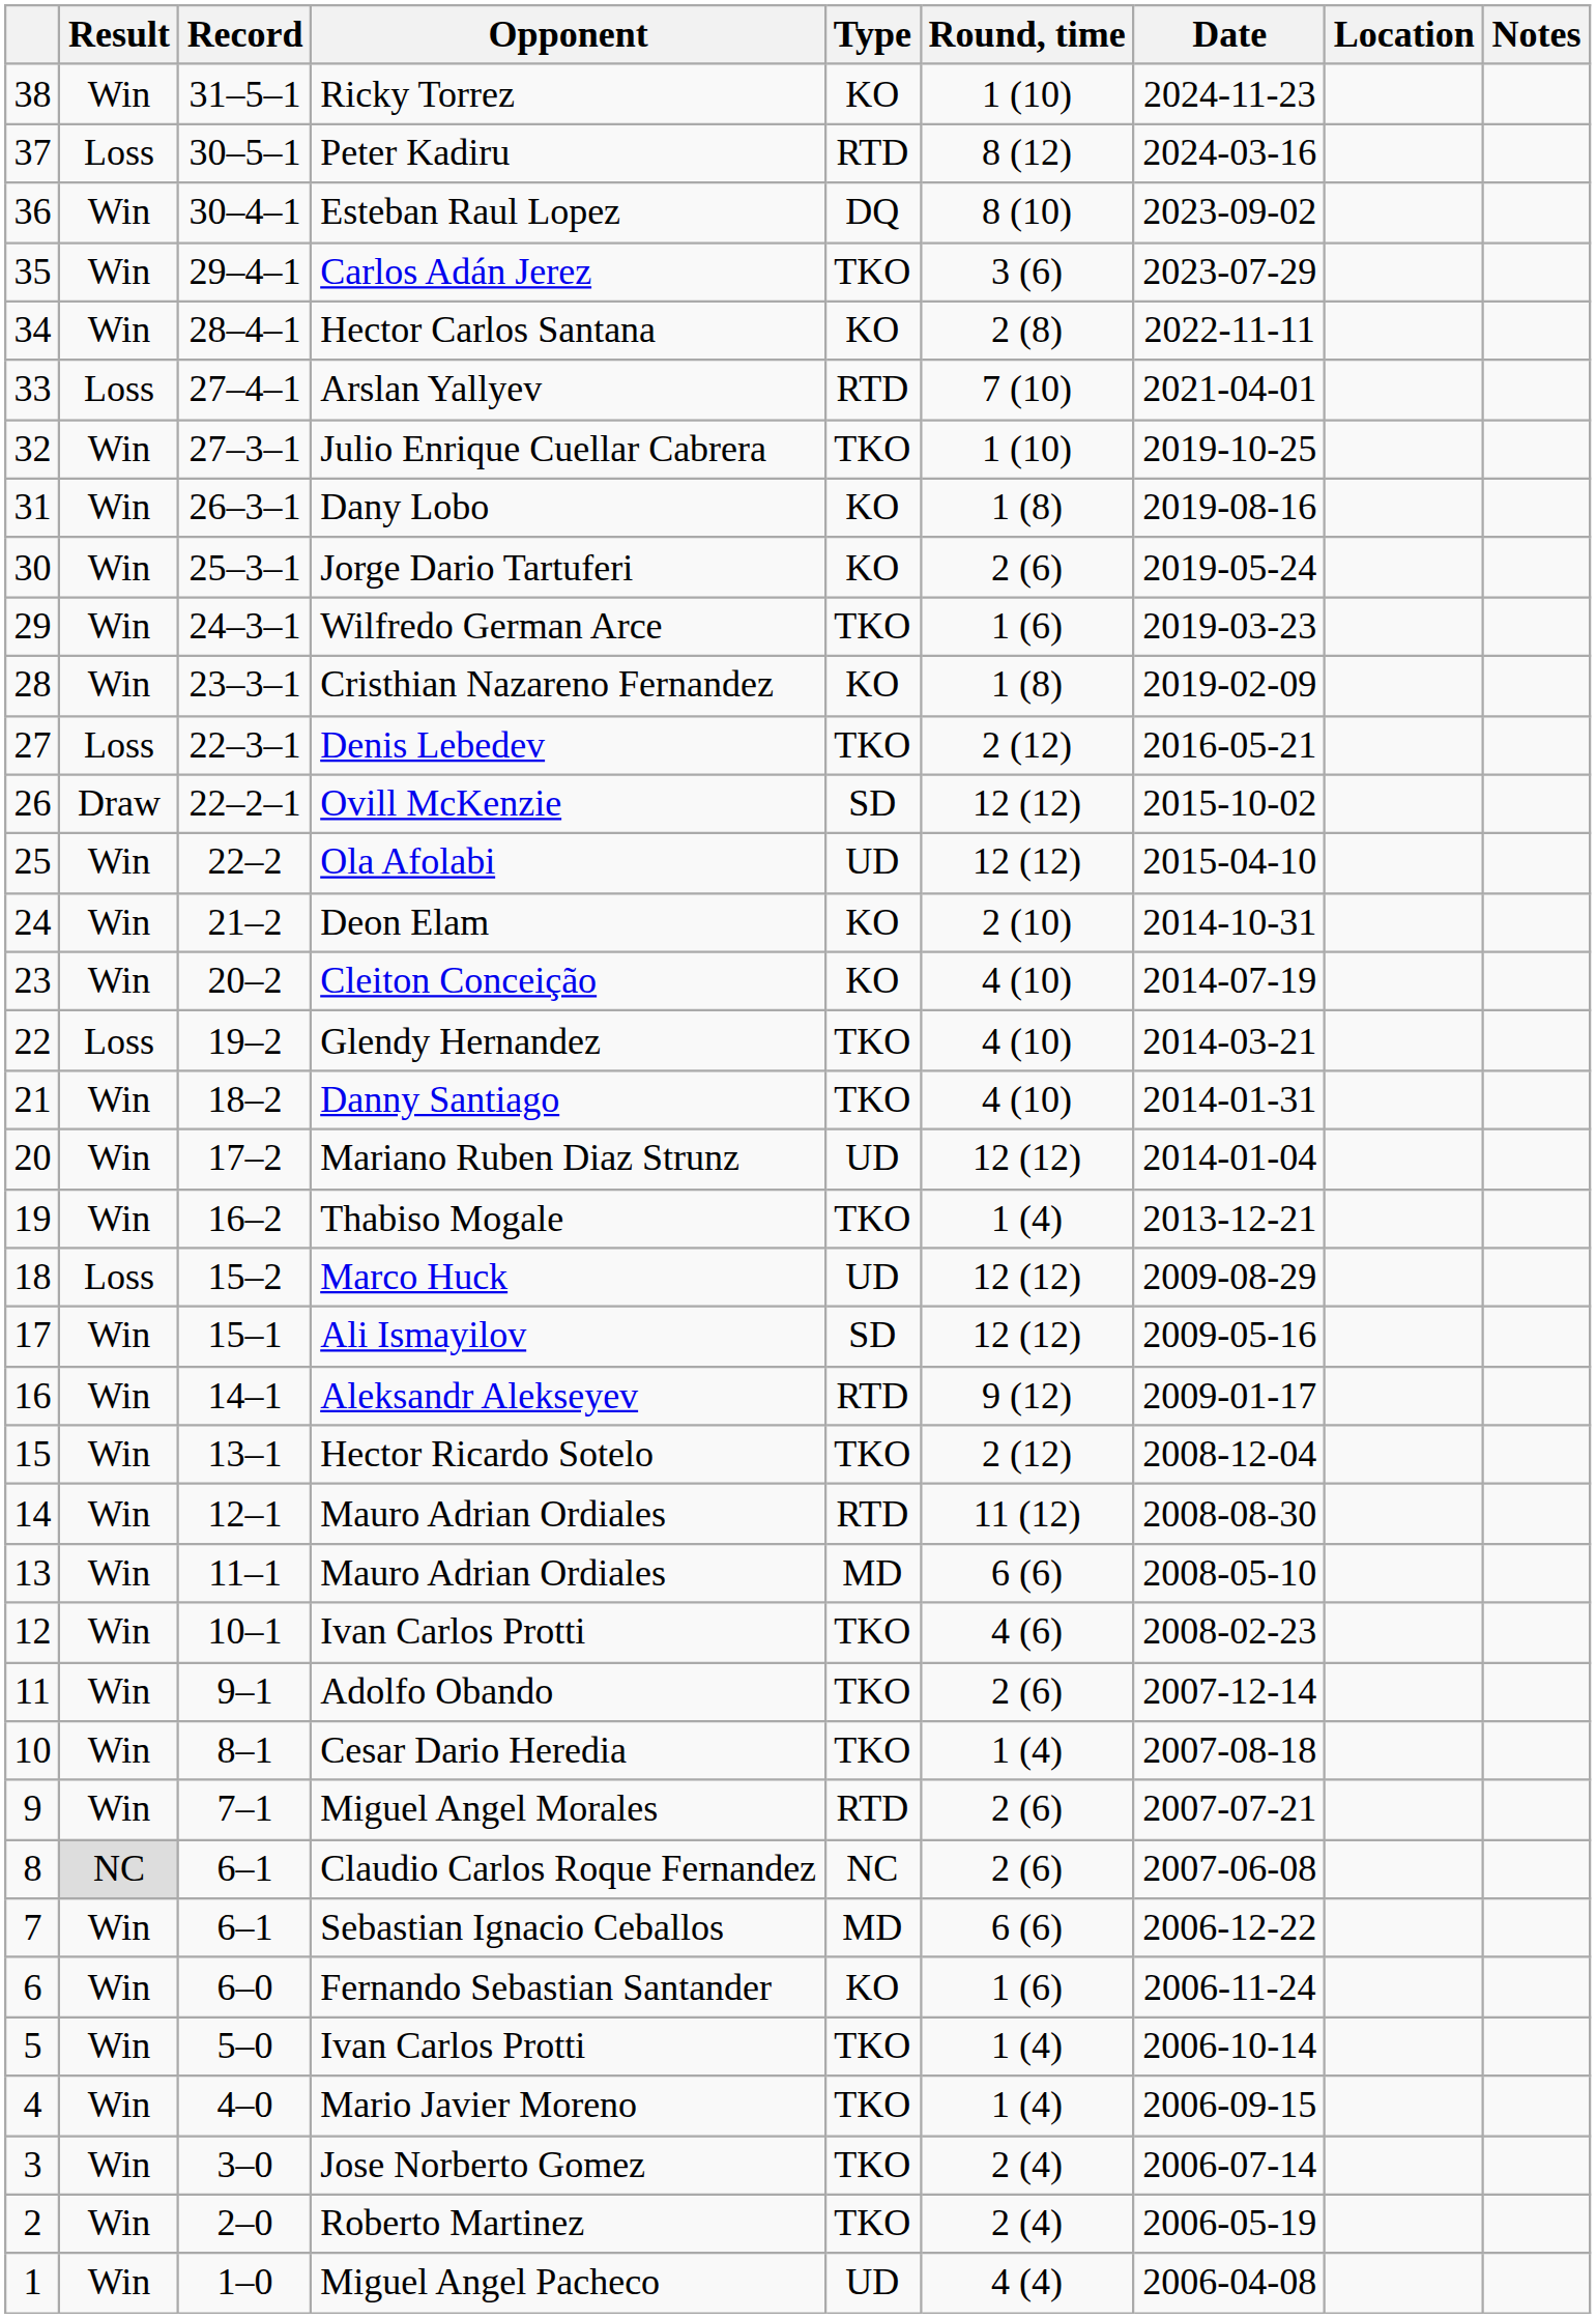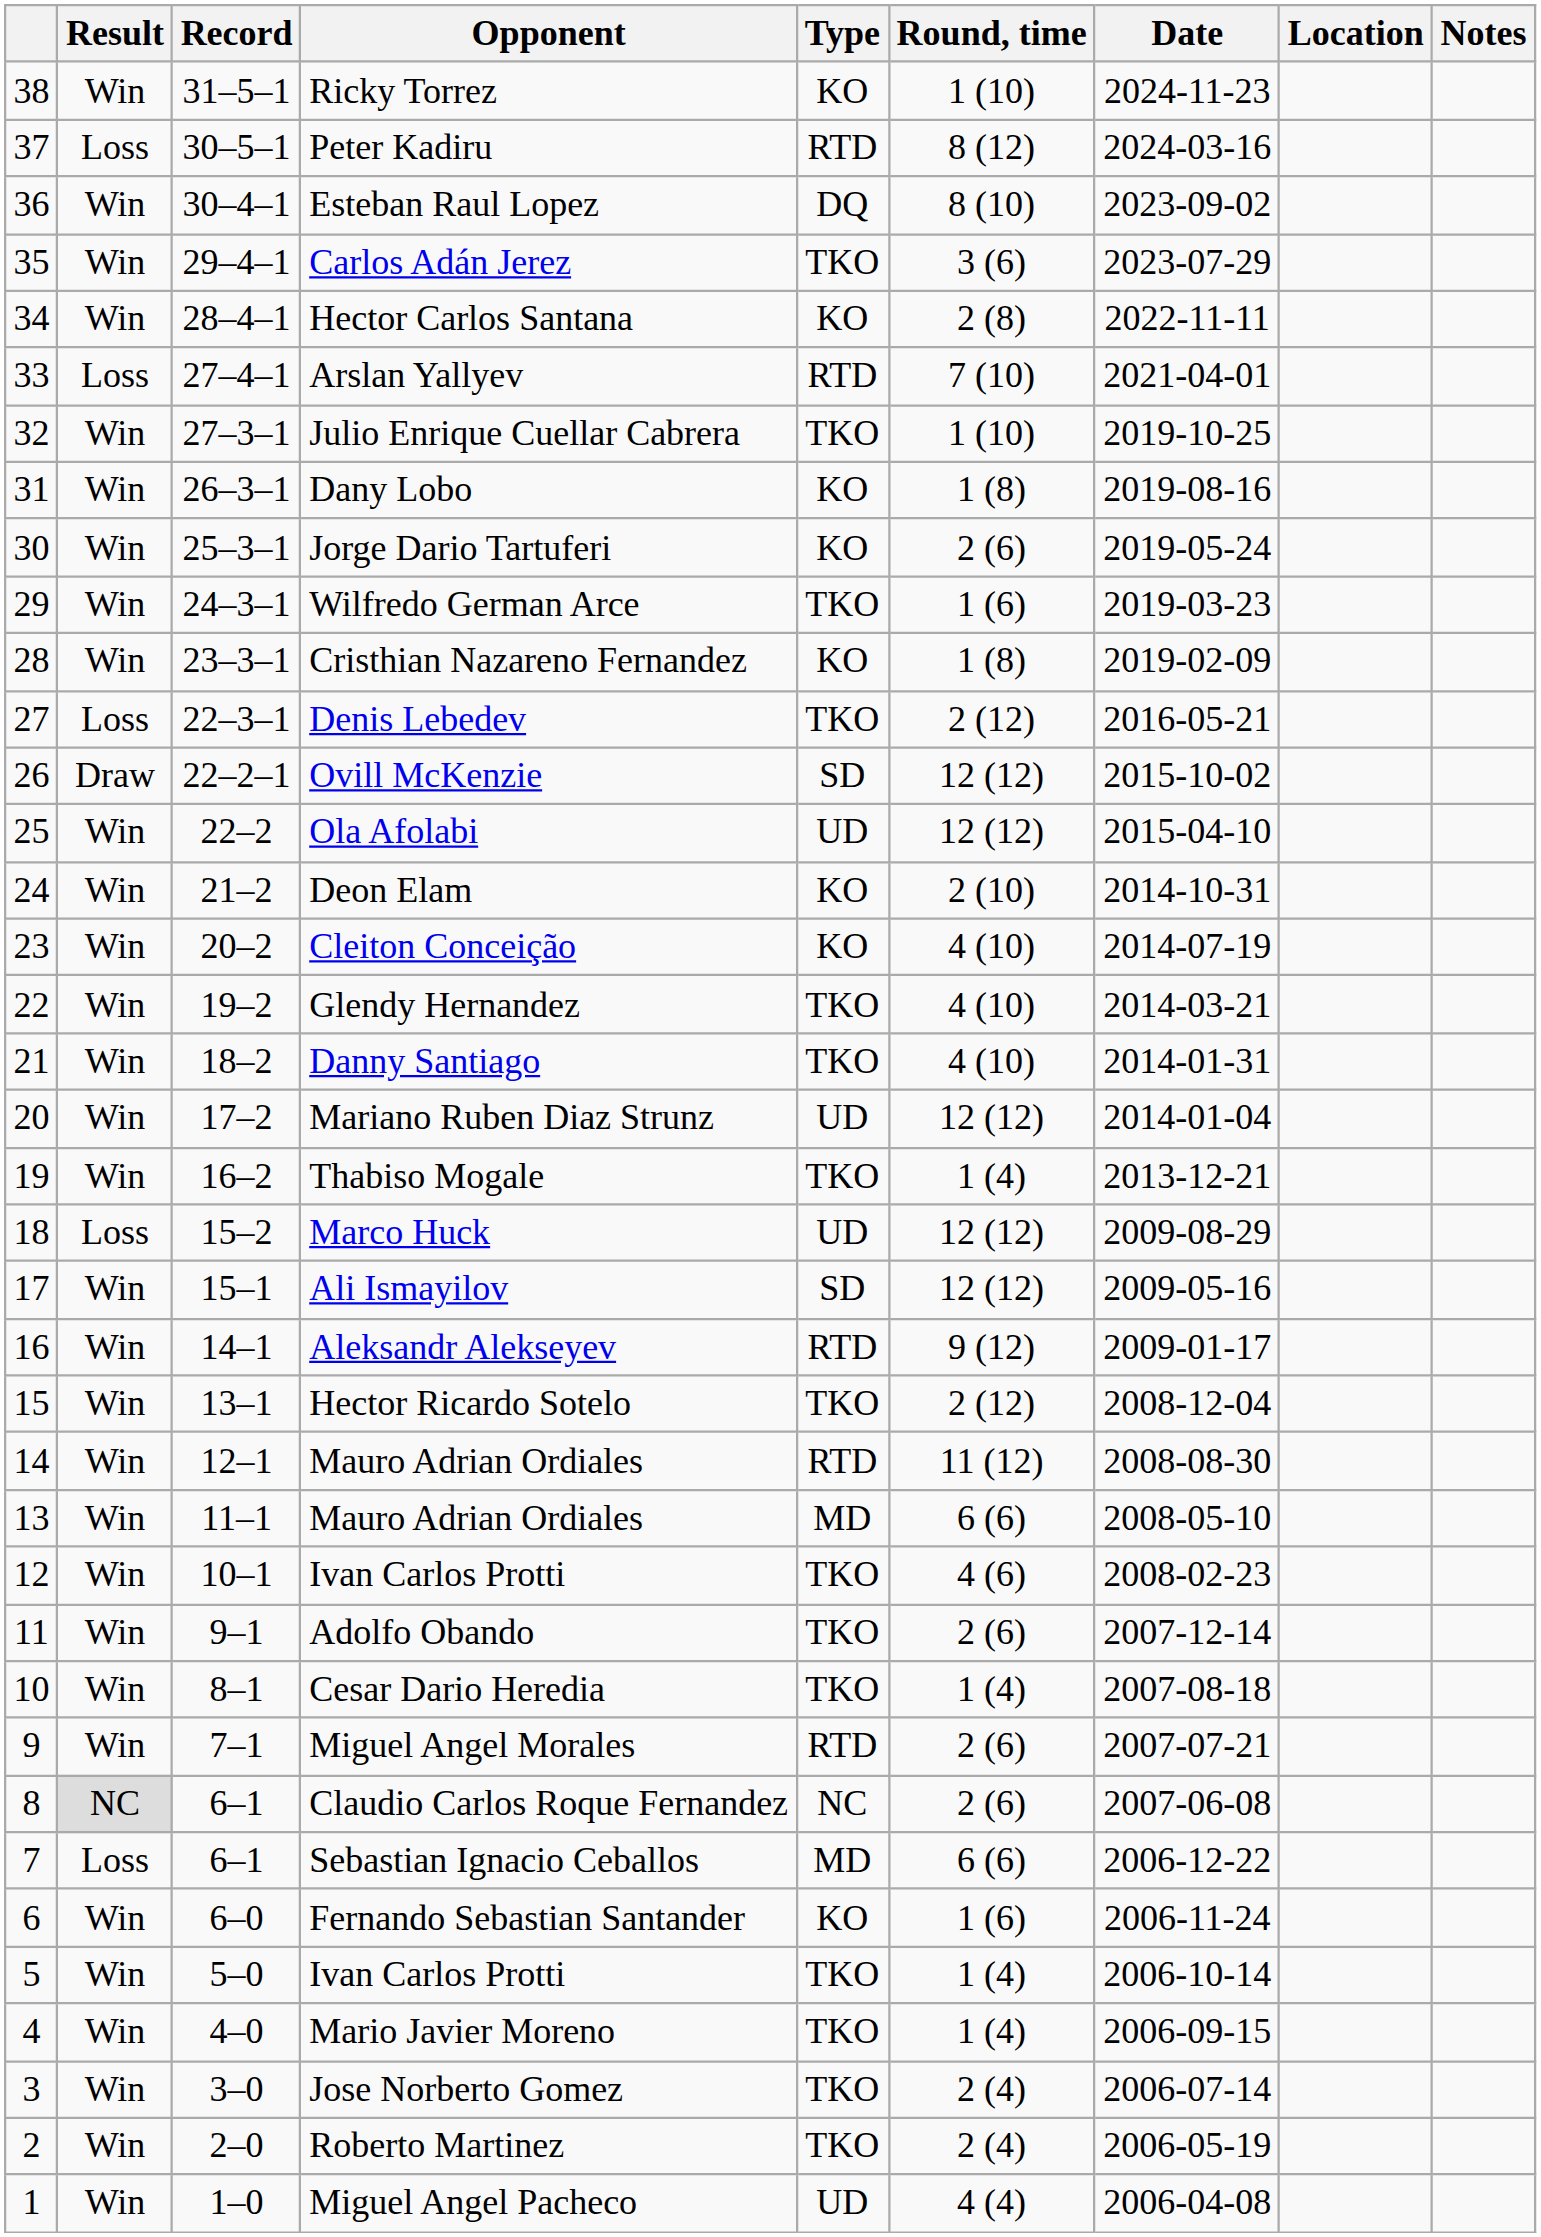 <table class=wikitable style=text-align:center>
 <tr>
 <th></th>
 <th>Result</th>
 <th>Record</th>
 <th>Opponent</th>
 <th>Type</th>
 <th>Round, time</th>
 <th>Date</th>
 <th>Location</th>
 <th>Notes</th>
 </tr>
 <tr>
 <td>38</td>
 <td>Win</td>
 <td>31–5–1 </td>
 <td align=left>Ricky Torrez</td>
 <td>KO</td>
 <td>1 (10)</td>
 <td>2024-11-23</td>
 <td align=left></td>
 <td align=left></td>
 </tr>
 <tr>
 <td>37</td>
 <td>Loss</td>
 <td>30–5–1 </td>
 <td align=left>Peter Kadiru</td>
 <td>RTD</td>
 <td>8 (12)</td>
 <td>2024-03-16</td>
 <td align=left></td>
 <td align=left></td>
 </tr>
 <tr>
 <td>36</td>
 <td>Win</td>
 <td>30–4–1 </td>
 <td align=left>Esteban Raul Lopez</td>
 <td>DQ</td>
 <td>8 (10)</td>
 <td>2023-09-02</td>
 <td align=left></td>
 <td align=left></td>
 </tr>
 <tr>
 <td>35</td>
 <td>Win</td>
 <td>29–4–1 </td>
 <td align=left><a href='#'>Carlos Adán Jerez</a></td>
 <td>TKO</td>
 <td>3 (6)</td>
 <td>2023-07-29</td>
 <td align=left></td>
 <td align=left></td>
 </tr>
 <tr>
 <td>34</td>
 <td>Win</td>
 <td>28–4–1 </td>
 <td align=left>Hector Carlos Santana</td>
 <td>KO</td>
 <td>2 (8)</td>
 <td>2022-11-11</td>
 <td align=left></td>
 <td align=left></td>
 </tr>
 <tr>
 <td>33</td>
 <td>Loss</td>
 <td>27–4–1 </td>
 <td align=left>Arslan Yallyev</td>
 <td>RTD</td>
 <td>7 (10)</td>
 <td>2021-04-01</td>
 <td align=left></td>
 <td align=left></td>
 </tr>
 <tr>
 <td>32</td>
 <td>Win</td>
 <td>27–3–1 </td>
 <td align=left>Julio Enrique Cuellar Cabrera</td>
 <td>TKO</td>
 <td>1 (10)</td>
 <td>2019-10-25</td>
 <td align=left></td>
 <td align=left></td>
 </tr>
 <tr>
 <td>31</td>
 <td>Win</td>
 <td>26–3–1 </td>
 <td align=left>Dany Lobo</td>
 <td>KO</td>
 <td>1 (8)</td>
 <td>2019-08-16</td>
 <td align=left></td>
 <td align=left></td>
 </tr>
 <tr>
 <td>30</td>
 <td>Win</td>
 <td>25–3–1 </td>
 <td align=left>Jorge Dario Tartuferi</td>
 <td>KO</td>
 <td>2 (6)</td>
 <td>2019-05-24</td>
 <td align=left></td>
 <td align=left></td>
 </tr>
 <tr>
 <td>29</td>
 <td>Win</td>
 <td>24–3–1 </td>
 <td align=left>Wilfredo German Arce</td>
 <td>TKO</td>
 <td>1 (6)</td>
 <td>2019-03-23</td>
 <td align=left></td>
 <td align=left></td>
 </tr>
 <tr>
 <td>28</td>
 <td>Win</td>
 <td>23–3–1 </td>
 <td align=left>Cristhian Nazareno Fernandez</td>
 <td>KO</td>
 <td>1 (8)</td>
 <td>2019-02-09</td>
 <td align=left></td>
 <td align=left></td>
 </tr>
 <tr>
 <td>27</td>
 <td>Loss</td>
 <td>22–3–1 </td>
 <td align=left><a href='#'>Denis Lebedev</a></td>
 <td>TKO</td>
 <td>2 (12)</td>
 <td>2016-05-21</td>
 <td align=left></td>
 <td align=left></td>
 </tr>
 <tr>
 <td>26</td>
 <td>Draw</td>
 <td>22–2–1 </td>
 <td align=left><a href='#'>Ovill McKenzie</a></td>
 <td>SD</td>
 <td>12 (12)</td>
 <td>2015-10-02</td>
 <td align=left></td>
 <td align=left></td>
 </tr>
 <tr>
 <td>25</td>
 <td>Win</td>
 <td>22–2 </td>
 <td align=left><a href='#'>Ola Afolabi</a></td>
 <td>UD</td>
 <td>12 (12)</td>
 <td>2015-04-10</td>
 <td align=left></td>
 <td align=left></td>
 </tr>
 <tr>
 <td>24</td>
 <td>Win</td>
 <td>21–2 </td>
 <td align=left>Deon Elam</td>
 <td>KO</td>
 <td>2 (10)</td>
 <td>2014-10-31</td>
 <td align=left></td>
 <td align=left></td>
 </tr>
 <tr>
 <td>23</td>
 <td>Win</td>
 <td>20–2 </td>
 <td align=left><a href='#'>Cleiton Conceição</a></td>
 <td>KO</td>
 <td>4 (10)</td>
 <td>2014-07-19</td>
 <td align=left></td>
 <td align=left></td>
 </tr>
 <tr>
 <td>22</td>
-<td>Loss</td>
+<td>Win</td>
 <td>19–2 </td>
 <td align=left>Glendy Hernandez</td>
 <td>TKO</td>
 <td>4 (10)</td>
 <td>2014-03-21</td>
 <td align=left></td>
 <td align=left></td>
 </tr>
 <tr>
 <td>21</td>
 <td>Win</td>
 <td>18–2 </td>
 <td align=left><a href='#'>Danny Santiago</a></td>
 <td>TKO</td>
 <td>4 (10)</td>
 <td>2014-01-31</td>
 <td align=left></td>
 <td align=left></td>
 </tr>
 <tr>
 <td>20</td>
 <td>Win</td>
 <td>17–2 </td>
 <td align=left>Mariano Ruben Diaz Strunz</td>
 <td>UD</td>
 <td>12 (12)</td>
 <td>2014-01-04</td>
 <td align=left></td>
 <td align=left></td>
 </tr>
 <tr>
 <td>19</td>
 <td>Win</td>
 <td>16–2 </td>
 <td align=left>Thabiso Mogale</td>
 <td>TKO</td>
 <td>1 (4)</td>
 <td>2013-12-21</td>
 <td align=left></td>
 <td align=left></td>
 </tr>
 <tr>
 <td>18</td>
 <td>Loss</td>
 <td>15–2 </td>
 <td align=left><a href='#'>Marco Huck</a></td>
 <td>UD</td>
 <td>12 (12)</td>
 <td>2009-08-29</td>
 <td align=left></td>
 <td align=left></td>
 </tr>
 <tr>
 <td>17</td>
 <td>Win</td>
 <td>15–1 </td>
 <td align=left><a href='#'>Ali Ismayilov</a></td>
 <td>SD</td>
 <td>12 (12)</td>
 <td>2009-05-16</td>
 <td align=left></td>
 <td align=left></td>
 </tr>
 <tr>
 <td>16</td>
 <td>Win</td>
 <td>14–1 </td>
 <td align=left><a href='#'>Aleksandr Alekseyev</a></td>
 <td>RTD</td>
 <td>9 (12)</td>
 <td>2009-01-17</td>
 <td align=left></td>
 <td align=left></td>
 </tr>
 <tr>
 <td>15</td>
 <td>Win</td>
 <td>13–1 </td>
 <td align=left>Hector Ricardo Sotelo</td>
 <td>TKO</td>
 <td>2 (12)</td>
 <td>2008-12-04</td>
 <td align=left></td>
 <td align=left></td>
 </tr>
 <tr>
 <td>14</td>
 <td>Win</td>
 <td>12–1 </td>
 <td align=left>Mauro Adrian Ordiales</td>
 <td>RTD</td>
 <td>11 (12)</td>
 <td>2008-08-30</td>
 <td align=left></td>
 <td align=left></td>
 </tr>
 <tr>
 <td>13</td>
 <td>Win</td>
 <td>11–1 </td>
 <td align=left>Mauro Adrian Ordiales</td>
 <td>MD</td>
 <td>6 (6)</td>
 <td>2008-05-10</td>
 <td align=left></td>
 <td align=left></td>
 </tr>
 <tr>
 <td>12</td>
 <td>Win</td>
 <td>10–1 </td>
 <td align=left>Ivan Carlos Protti</td>
 <td>TKO</td>
 <td>4 (6)</td>
 <td>2008-02-23</td>
 <td align=left></td>
 <td align=left></td>
 </tr>
 <tr>
 <td>11</td>
 <td>Win</td>
 <td>9–1 </td>
 <td align=left>Adolfo Obando</td>
 <td>TKO</td>
 <td>2 (6)</td>
 <td>2007-12-14</td>
 <td align=left></td>
 <td align=left></td>
 </tr>
 <tr>
 <td>10</td>
 <td>Win</td>
 <td>8–1 </td>
 <td align=left>Cesar Dario Heredia</td>
 <td>TKO</td>
 <td>1 (4)</td>
 <td>2007-08-18</td>
 <td align=left></td>
 <td align=left></td>
 </tr>
 <tr>
 <td>9</td>
 <td>Win</td>
 <td>7–1 </td>
 <td align=left>Miguel Angel Morales</td>
 <td>RTD</td>
 <td>2 (6)</td>
 <td>2007-07-21</td>
 <td align=left></td>
 <td align=left></td>
 </tr>
 <tr>
 <td>8</td>
 <td style=background:#DDD>NC</td>
 <td>6–1 </td>
 <td align=left>Claudio Carlos Roque Fernandez</td>
 <td>NC</td>
 <td>2 (6)</td>
 <td>2007-06-08</td>
 <td align=left></td>
 <td align=left></td>
 </tr>
 <tr>
 <td>7</td>
-<td>Win</td>
+<td>Loss</td>
 <td>6–1</td>
 <td align=left>Sebastian Ignacio Ceballos</td>
 <td>MD</td>
 <td>6 (6)</td>
 <td>2006-12-22</td>
 <td align=left></td>
 <td align=left></td>
 </tr>
 <tr>
 <td>6</td>
 <td>Win</td>
 <td>6–0</td>
 <td align=left>Fernando Sebastian Santander</td>
 <td>KO</td>
 <td>1 (6)</td>
 <td>2006-11-24</td>
 <td align=left></td>
 <td align=left></td>
 </tr>
 <tr>
 <td>5</td>
 <td>Win</td>
 <td>5–0</td>
 <td align=left>Ivan Carlos Protti</td>
 <td>TKO</td>
 <td>1 (4)</td>
 <td>2006-10-14</td>
 <td align=left></td>
 <td align=left></td>
 </tr>
 <tr>
 <td>4</td>
 <td>Win</td>
 <td>4–0</td>
 <td align=left>Mario Javier Moreno</td>
 <td>TKO</td>
 <td>1 (4)</td>
 <td>2006-09-15</td>
 <td align=left></td>
 <td align=left></td>
 </tr>
 <tr>
 <td>3</td>
 <td>Win</td>
 <td>3–0</td>
 <td align=left>Jose Norberto Gomez</td>
 <td>TKO</td>
 <td>2 (4)</td>
 <td>2006-07-14</td>
 <td align=left></td>
 <td align=left></td>
 </tr>
 <tr>
 <td>2</td>
 <td>Win</td>
 <td>2–0</td>
 <td align=left>Roberto Martinez</td>
 <td>TKO</td>
 <td>2 (4)</td>
 <td>2006-05-19</td>
 <td align=left></td>
 <td align=left></td>
 </tr>
 <tr>
 <td>1</td>
 <td>Win</td>
 <td>1–0</td>
 <td align=left>Miguel Angel Pacheco</td>
 <td>UD</td>
 <td>4 (4)</td>
 <td>2006-04-08</td>
 <td align=left></td>
 <td align=left></td>
 </tr>
 </table>
